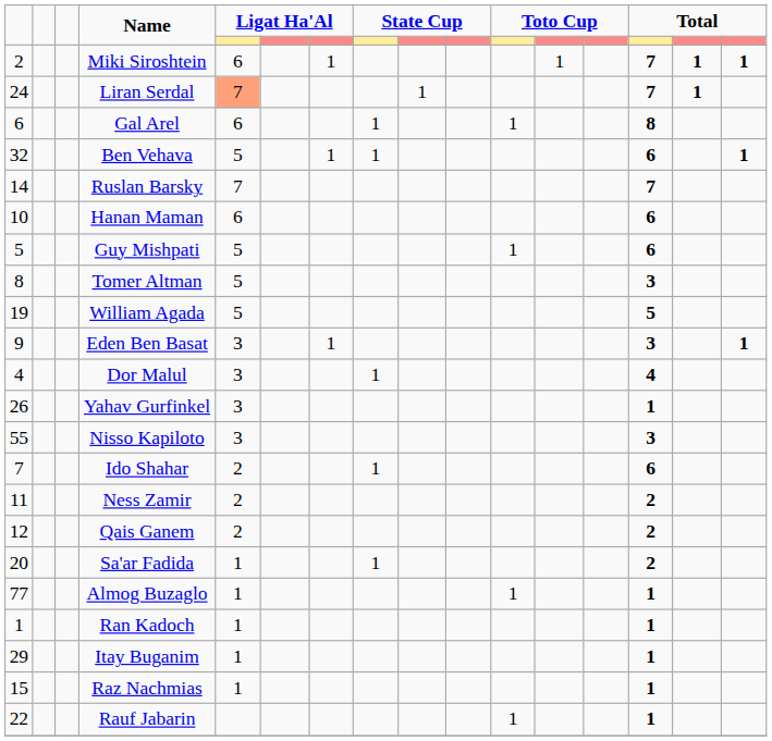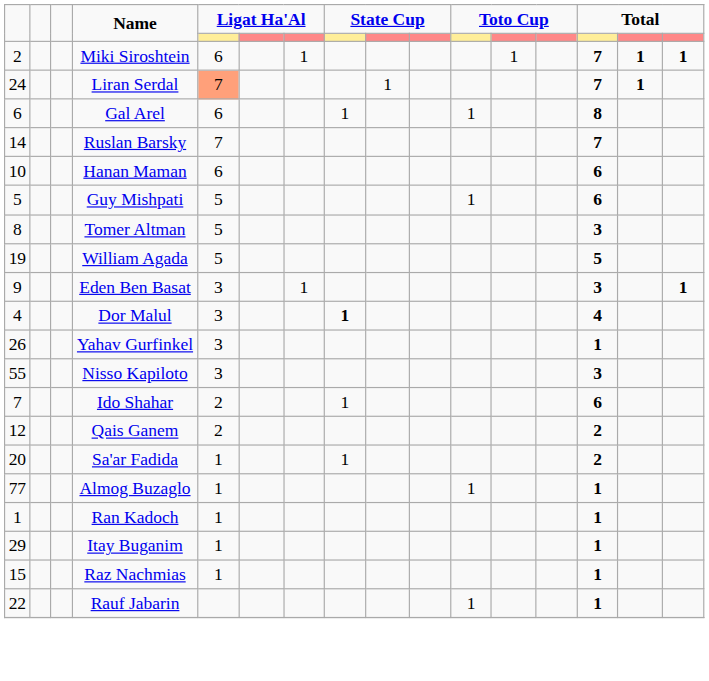 <table class="wikitable" style="font-size: 95%; text-align: center">
 <tr>
 <td rowspan="2"  style="width:3%; text-align:center;"><strong></strong></td>
 <td rowspan="2"  style="width:3%; text-align:center;"><strong></strong></td>
 <td rowspan="2"  style="width:3%; text-align:center;"><strong></strong></td>
 <td rowspan="2"  style="width:18%; text-align:center;"><strong>Name</strong></td>
 <td colspan="3" style="text-align:center;"><strong><a href='#'>Ligat Ha'Al</a></strong></td>
 <td colspan="3" style="text-align:center;"><strong><a href='#'>State Cup</a></strong></td>
 <td colspan="3" style="text-align:center;"><strong><a href='#'>Toto Cup</a></strong></td>
 <td colspan="3" style="text-align:center;"><strong>Total</strong></td>
 </tr>
 <tr>
 <th style="width:25px; background:#fe9;"></th>
 <th style="width:28px; background:#ff8888;"></th>
 <th style="width:25px; background:#ff8888;"></th>
 <th style="width:25px; background:#fe9;"></th>
 <th style="width:28px; background:#ff8888;"></th>
 <th style="width:25px; background:#ff8888;"></th>
 <th style="width:25px; background:#fe9;"></th>
 <th style="width:28px; background:#ff8888;"></th>
 <th style="width:25px; background:#ff8888;"></th>
 <th style="width:25px; background:#fe9;"></th>
 <th style="width:28px; background:#ff8888;"></th>
 <th style="width:25px; background:#ff8888;"></th>
 </tr>
 <tr>
 <td>2</td>
 <td></td>
 <td></td>
 <td><a href='#'>Miki Siroshtein</a></td>
 <td>6</td>
 <td></td>
 <td>1</td>
 <td></td>
 <td></td>
 <td></td>
 <td></td>
 <td>1</td>
 <td></td>
 <td><strong>7</strong></td>
 <td><strong>1</strong></td>
 <td><strong>1</strong></td>
 </tr>
 <tr>
 <td>24</td>
 <td></td>
 <td></td>
 <td><a href='#'>Liran Serdal</a></td>
 <td style="background: lightsalmon;">7</td>
 <td></td>
 <td></td>
 <td></td>
 <td>1</td>
 <td></td>
 <td></td>
 <td></td>
 <td></td>
 <td><strong>7</strong></td>
 <td><strong>1</strong></td>
 <td></td>
 </tr>
 <tr>
 <td>6</td>
 <td></td>
 <td></td>
 <td><a href='#'>Gal Arel</a></td>
 <td>6</td>
 <td></td>
 <td></td>
 <td>1</td>
 <td></td>
 <td></td>
 <td>1</td>
 <td></td>
 <td></td>
 <td><strong>8</strong></td>
 <td></td>
 <td></td>
-</tr>
-<tr>
-<td>32</td>
-<td></td>
-<td></td>
-<td><a href='#'>Ben Vehava</a></td>
-<td>5</td>
-<td></td>
-<td>1</td>
-<td>1</td>
-<td></td>
-<td></td>
-<td></td>
-<td></td>
-<td></td>
-<td><strong>6</strong></td>
-<td></td>
-<td><strong>1</strong></td>
 </tr>
 <tr>
 <td>14</td>
 <td></td>
 <td></td>
 <td><a href='#'>Ruslan Barsky</a></td>
 <td>7</td>
 <td></td>
 <td></td>
 <td></td>
 <td></td>
 <td></td>
 <td></td>
 <td></td>
 <td></td>
 <td><strong>7</strong></td>
 <td></td>
 <td></td>
 </tr>
 <tr>
 <td>10</td>
 <td></td>
 <td></td>
 <td><a href='#'>Hanan Maman</a></td>
 <td>6</td>
 <td></td>
 <td></td>
 <td></td>
 <td></td>
 <td></td>
 <td></td>
 <td></td>
 <td></td>
 <td><strong>6</strong></td>
 <td></td>
 <td></td>
 </tr>
 <tr>
 <td>5</td>
 <td></td>
 <td></td>
 <td><a href='#'>Guy Mishpati</a></td>
 <td>5</td>
 <td></td>
 <td></td>
 <td></td>
 <td></td>
 <td></td>
 <td>1</td>
 <td></td>
 <td></td>
 <td><strong>6</strong></td>
 <td></td>
 <td></td>
 </tr>
 <tr>
 <td>8</td>
 <td></td>
 <td></td>
 <td><a href='#'>Tomer Altman</a></td>
 <td>5</td>
 <td></td>
 <td></td>
 <td></td>
 <td></td>
 <td></td>
 <td></td>
 <td></td>
 <td></td>
 <td><strong>3</strong></td>
 <td></td>
 <td></td>
 </tr>
 <tr>
 <td>19</td>
 <td></td>
 <td></td>
 <td><a href='#'>William Agada</a></td>
 <td>5</td>
 <td></td>
 <td></td>
 <td></td>
 <td></td>
 <td></td>
 <td></td>
 <td></td>
 <td></td>
 <td><strong>5</strong></td>
 <td></td>
 <td></td>
 </tr>
 <tr>
 <td>9</td>
 <td></td>
 <td></td>
 <td><a href='#'>Eden Ben Basat</a></td>
 <td>3</td>
 <td></td>
 <td>1</td>
 <td></td>
 <td></td>
 <td></td>
 <td></td>
 <td></td>
 <td></td>
 <td><strong>3</strong></td>
 <td></td>
 <td><strong>1</strong></td>
 </tr>
 <tr>
 <td>4</td>
 <td></td>
 <td></td>
 <td><a href='#'>Dor Malul</a></td>
 <td>3</td>
 <td></td>
 <td></td>
-<td>1</td>
+<td><strong>1</strong></td>
 <td></td>
 <td></td>
 <td></td>
 <td></td>
 <td></td>
 <td><strong>4</strong></td>
 <td></td>
 <td></td>
 </tr>
 <tr>
 <td>26</td>
 <td></td>
 <td></td>
 <td><a href='#'>Yahav Gurfinkel</a></td>
 <td>3</td>
 <td></td>
 <td></td>
 <td></td>
 <td></td>
 <td></td>
 <td></td>
 <td></td>
 <td></td>
 <td><strong>1</strong></td>
 <td></td>
 <td></td>
 </tr>
 <tr>
 <td>55</td>
 <td></td>
 <td></td>
 <td><a href='#'>Nisso Kapiloto</a></td>
 <td>3</td>
 <td></td>
 <td></td>
 <td></td>
 <td></td>
 <td></td>
 <td></td>
 <td></td>
 <td></td>
 <td><strong>3</strong></td>
 <td></td>
 <td></td>
 </tr>
 <tr>
 <td>7</td>
 <td></td>
 <td></td>
 <td><a href='#'>Ido Shahar</a></td>
 <td>2</td>
 <td></td>
 <td></td>
 <td>1</td>
 <td></td>
 <td></td>
 <td></td>
 <td></td>
 <td></td>
 <td><strong>6</strong></td>
-<td></td>
-<td></td>
-</tr>
-<tr>
-<td>11</td>
-<td></td>
-<td></td>
-<td><a href='#'>Ness Zamir</a></td>
-<td>2</td>
-<td></td>
-<td></td>
-<td></td>
-<td></td>
-<td></td>
-<td></td>
-<td></td>
-<td></td>
-<td><strong>2</strong></td>
 <td></td>
 <td></td>
 </tr>
 <tr>
 <td>12</td>
 <td></td>
 <td></td>
 <td><a href='#'>Qais Ganem</a></td>
 <td>2</td>
 <td></td>
 <td></td>
 <td></td>
 <td></td>
 <td></td>
 <td></td>
 <td></td>
 <td></td>
 <td><strong>2</strong></td>
 <td></td>
 <td></td>
 </tr>
 <tr>
 <td>20</td>
 <td></td>
 <td></td>
 <td><a href='#'>Sa'ar Fadida</a></td>
 <td>1</td>
 <td></td>
 <td></td>
 <td>1</td>
 <td></td>
 <td></td>
 <td></td>
 <td></td>
 <td></td>
 <td><strong>2</strong></td>
 <td></td>
 <td></td>
 </tr>
 <tr>
 <td>77</td>
 <td></td>
 <td></td>
 <td><a href='#'>Almog Buzaglo</a></td>
 <td>1</td>
 <td></td>
 <td></td>
 <td></td>
 <td></td>
 <td></td>
 <td>1</td>
 <td></td>
 <td></td>
 <td><strong>1</strong></td>
 <td></td>
 <td></td>
 </tr>
 <tr>
 <td>1</td>
 <td></td>
 <td></td>
 <td><a href='#'>Ran Kadoch</a></td>
 <td>1</td>
 <td></td>
 <td></td>
 <td></td>
 <td></td>
 <td></td>
 <td></td>
 <td></td>
 <td></td>
 <td><strong>1</strong></td>
 <td></td>
 <td></td>
 </tr>
 <tr>
 <td>29</td>
 <td></td>
 <td></td>
 <td><a href='#'>Itay Buganim</a></td>
 <td>1</td>
 <td></td>
 <td></td>
 <td></td>
 <td></td>
 <td></td>
 <td></td>
 <td></td>
 <td></td>
 <td><strong>1</strong></td>
 <td></td>
 <td></td>
 </tr>
 <tr>
 <td>15</td>
 <td></td>
 <td></td>
 <td><a href='#'>Raz Nachmias</a></td>
 <td>1</td>
 <td></td>
 <td></td>
 <td></td>
 <td></td>
 <td></td>
 <td></td>
 <td></td>
 <td></td>
 <td><strong>1</strong></td>
 <td></td>
 <td></td>
 </tr>
 <tr>
 <td>22</td>
 <td></td>
 <td></td>
 <td><a href='#'>Rauf Jabarin</a></td>
 <td></td>
 <td></td>
 <td></td>
 <td></td>
 <td></td>
 <td></td>
 <td>1</td>
 <td></td>
 <td></td>
 <td><strong>1</strong></td>
 <td></td>
 <td></td>
 </tr>
 <tr>
 </tr>
 </table>
